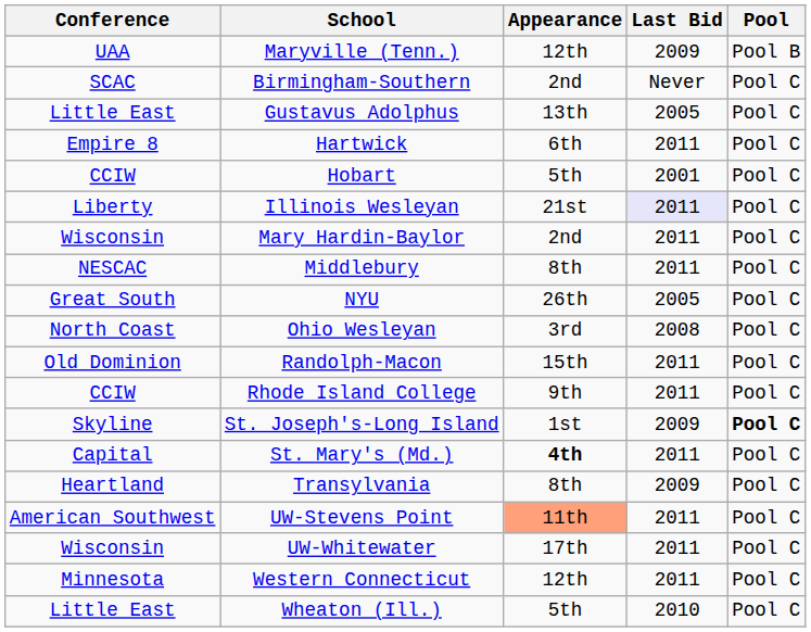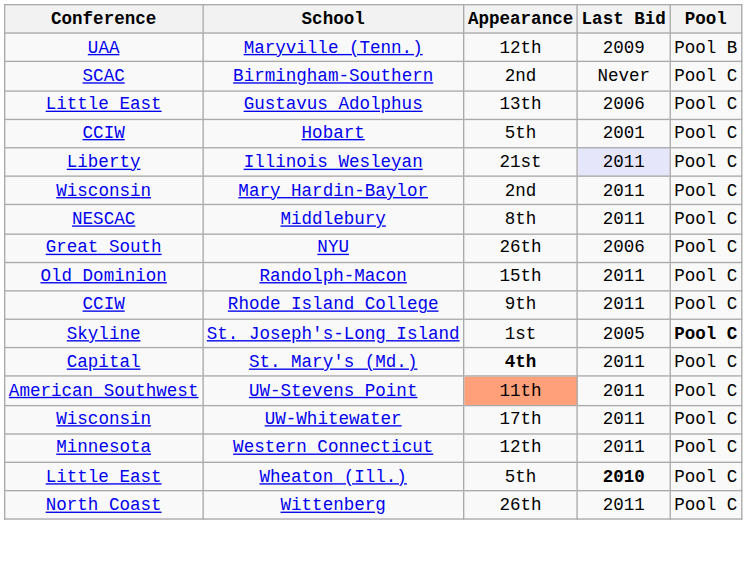 <table class="wikitable sortable" style="text-align: center;">
 <tr>
 <th>Conference</th>
 <th>School</th>
 <th class=unsortable>Appearance</th>
 <th>Last Bid</th>
 <th>Pool</th>
 </tr>
 <tr>
 <td><a href='#'>UAA</a></td>
 <td><a href='#'>Maryville (Tenn.)</a></td>
 <td>12th</td>
 <td>2009</td>
 <td>Pool B</td>
 </tr>
 <tr>
 <td><a href='#'>SCAC</a></td>
 <td><a href='#'>Birmingham-Southern</a></td>
 <td>2nd</td>
 <td>Never</td>
 <td>Pool C</td>
 </tr>
 <tr>
 <td><a href='#'>Little East</a></td>
 <td><a href='#'>Gustavus Adolphus</a></td>
 <td>13th</td>
-<td>2005</td>
-<td>Pool C</td>
-</tr>
-<tr>
-<td><a href='#'>Empire 8</a></td>
-<td><a href='#'>Hartwick</a></td>
-<td>6th</td>
-<td>2011</td>
+<td>2006</td>
 <td>Pool C</td>
 </tr>
 <tr>
 <td><a href='#'>CCIW</a></td>
 <td><a href='#'>Hobart</a></td>
 <td>5th</td>
 <td>2001</td>
 <td>Pool C</td>
 </tr>
 <tr>
 <td><a href='#'>Liberty</a></td>
 <td><a href='#'>Illinois Wesleyan</a></td>
 <td>21st</td>
 <td style="background: lavender;">2011</td>
 <td>Pool C</td>
 </tr>
 <tr>
 <td><a href='#'>Wisconsin</a></td>
 <td><a href='#'>Mary Hardin-Baylor</a></td>
 <td>2nd</td>
 <td>2011</td>
 <td>Pool C</td>
 </tr>
 <tr>
 <td><a href='#'>NESCAC</a></td>
 <td><a href='#'>Middlebury</a></td>
 <td>8th</td>
 <td>2011</td>
 <td>Pool C</td>
 </tr>
 <tr>
 <td><a href='#'>Great South</a></td>
 <td><a href='#'>NYU</a></td>
 <td>26th</td>
-<td>2005</td>
-<td>Pool C</td>
-</tr>
-<tr>
-<td><a href='#'>North Coast</a></td>
-<td><a href='#'>Ohio Wesleyan</a></td>
-<td>3rd</td>
-<td>2008</td>
+<td>2006</td>
 <td>Pool C</td>
 </tr>
 <tr>
 <td><a href='#'>Old Dominion</a></td>
 <td><a href='#'>Randolph-Macon</a></td>
 <td>15th</td>
 <td>2011</td>
 <td>Pool C</td>
 </tr>
 <tr>
 <td><a href='#'>CCIW</a></td>
 <td><a href='#'>Rhode Island College</a></td>
 <td>9th</td>
 <td>2011</td>
 <td>Pool C</td>
 </tr>
 <tr>
 <td><a href='#'>Skyline</a></td>
 <td><a href='#'>St. Joseph's-Long Island</a></td>
 <td>1st</td>
-<td>2009</td>
+<td>2005</td>
 <td><strong>Pool C</strong></td>
 </tr>
 <tr>
 <td><a href='#'>Capital</a></td>
 <td><a href='#'>St. Mary's (Md.)</a></td>
 <td><strong>4th</strong></td>
 <td>2011</td>
-<td>Pool C</td>
-</tr>
-<tr>
-<td><a href='#'>Heartland</a></td>
-<td><a href='#'>Transylvania</a></td>
-<td>8th</td>
-<td>2009</td>
 <td>Pool C</td>
 </tr>
 <tr>
 <td><a href='#'>American Southwest</a></td>
 <td><a href='#'>UW-Stevens Point</a></td>
 <td style="background: lightsalmon;">11th</td>
 <td>2011</td>
 <td>Pool C</td>
 </tr>
 <tr>
 <td><a href='#'>Wisconsin</a></td>
 <td><a href='#'>UW-Whitewater</a></td>
 <td>17th</td>
 <td>2011</td>
 <td>Pool C</td>
 </tr>
 <tr>
 <td><a href='#'>Minnesota</a></td>
 <td><a href='#'>Western Connecticut</a></td>
 <td>12th</td>
 <td>2011</td>
 <td>Pool C</td>
 </tr>
 <tr>
 <td><a href='#'>Little East</a></td>
 <td><a href='#'>Wheaton (Ill.)</a></td>
 <td>5th</td>
-<td>2010</td>
+<td><strong>2010</strong></td>
+<td>Pool C</td>
+</tr>
+<tr>
+<td><a href='#'>North Coast</a></td>
+<td><a href='#'>Wittenberg</a></td>
+<td>26th</td>
+<td>2011</td>
 <td>Pool C</td>
 </tr>
 </table>
